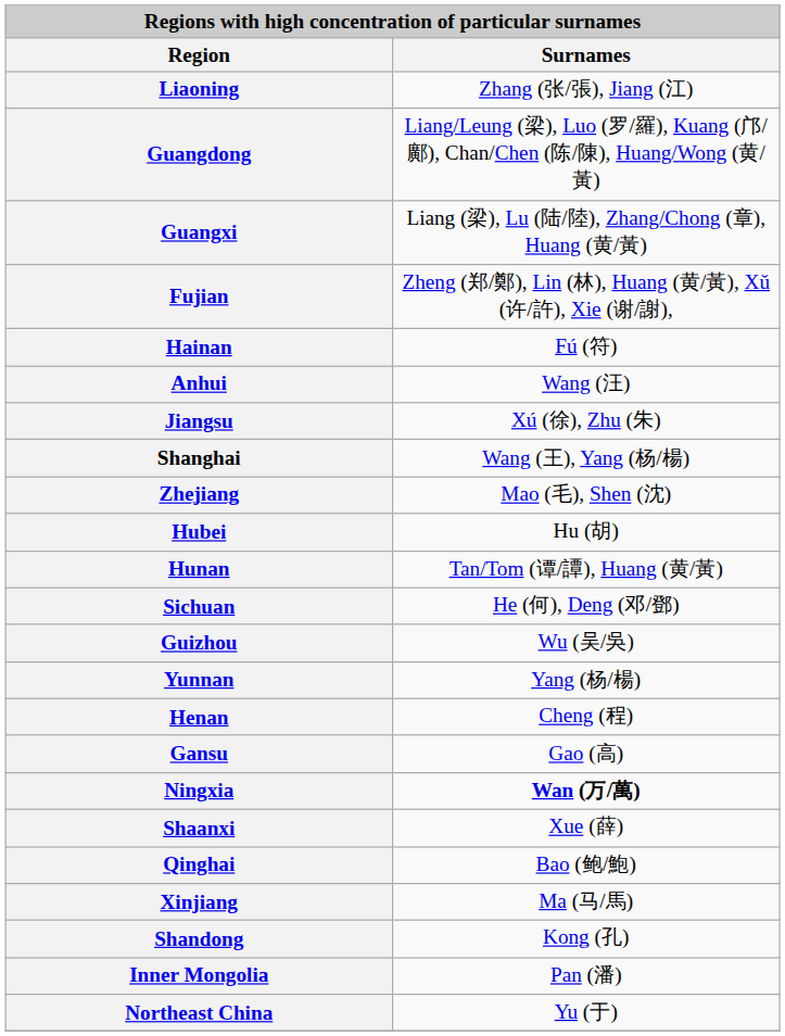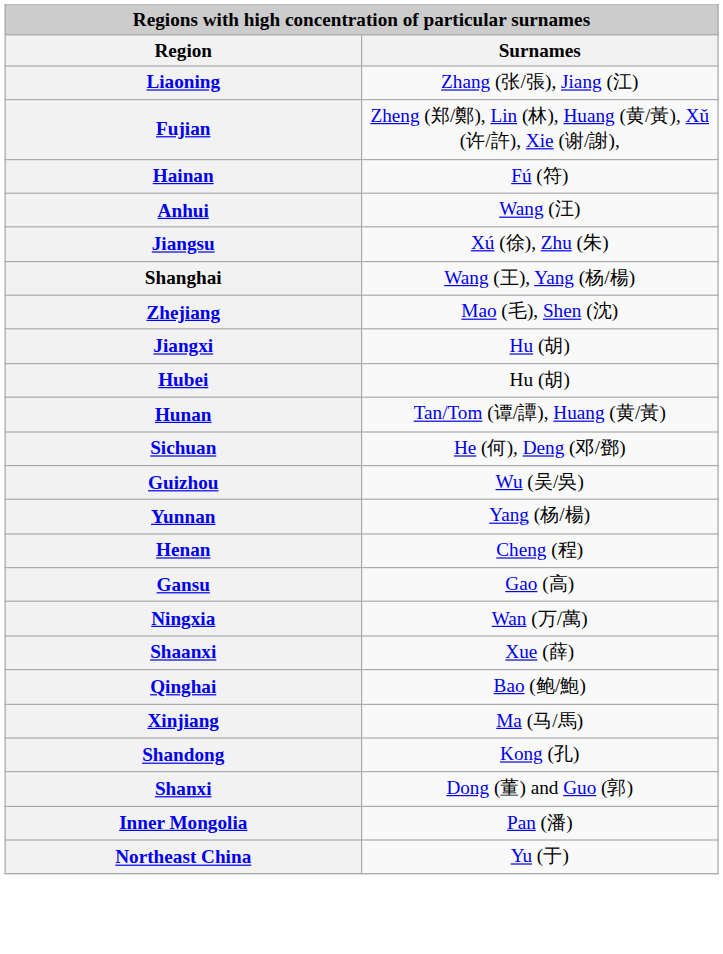 <table class="wikitable" align="right" style="text-align:center; width:30%">
 <tr>
 <th colspan="2" style="background:#ccc;">Regions with high concentration of particular surnames</th>
 </tr>
 <tr>
 <th width="33%">Region</th>
 <th width="33%">Surnames</th>
 </tr>
 <tr>
 <th><a href='#'>Liaoning</a></th>
 <td><a href='#'>Zhang</a> (张/張), <a href='#'>Jiang</a> (江)</td>
-</tr>
-<tr>
-<th><a href='#'>Guangdong</a></th>
-<td><a href='#'>Liang/Leung</a> (梁), <a href='#'>Luo</a> (罗/羅), <a href='#'>Kuang</a> (邝/鄺), Chan/<a href='#'>Chen</a> (陈/陳), <a href='#'>Huang/Wong</a> (黄/黃)</td>
-</tr>
-<tr>
-<th><a href='#'>Guangxi</a></th>
-<td>Liang (梁), <a href='#'>Lu</a> (陆/陸), <a href='#'>Zhang/Chong</a> (章), <a href='#'>Huang</a> (黄/黃)</td>
 </tr>
 <tr>
 <th><a href='#'>Fujian</a></th>
 <td><a href='#'>Zheng</a> (郑/鄭), <a href='#'>Lin</a> (林), <a href='#'>Huang</a> (黄/黃), <a href='#'>Xǔ</a> (许/許), <a href='#'>Xie</a> (谢/謝),</td>
 </tr>
 <tr>
 <th><a href='#'>Hainan</a></th>
 <td><a href='#'>Fú</a> (符)</td>
 </tr>
 <tr>
 <th><a href='#'>Anhui</a></th>
 <td><a href='#'>Wang</a> (汪)</td>
 </tr>
 <tr>
 <th><a href='#'>Jiangsu</a></th>
 <td><a href='#'>Xú</a> (徐), <a href='#'>Zhu</a> (朱)</td>
 </tr>
 <tr>
 <th>Shanghai</th>
 <td><a href='#'>Wang</a> (王), <a href='#'>Yang</a> (杨/楊)</td>
 </tr>
 <tr>
 <th><a href='#'>Zhejiang</a></th>
 <td><a href='#'>Mao</a> (毛), <a href='#'>Shen</a> (沈)</td>
+</tr>
+<tr>
+<th><a href='#'>Jiangxi</a></th>
+<td><a href='#'>Hu</a> (胡)</td>
 </tr>
 <tr>
 <th><a href='#'>Hubei</a></th>
 <td>Hu (胡)</td>
 </tr>
 <tr>
 <th><a href='#'>Hunan</a></th>
 <td><a href='#'>Tan/Tom</a> (谭/譚), <a href='#'>Huang</a> (黄/黃)</td>
 </tr>
 <tr>
 <th><a href='#'>Sichuan</a></th>
 <td><a href='#'>He</a> (何), <a href='#'>Deng</a> (邓/鄧)</td>
 </tr>
 <tr>
 <th><a href='#'>Guizhou</a></th>
 <td><a href='#'>Wu</a> (吴/吳)</td>
 </tr>
 <tr>
 <th><a href='#'>Yunnan</a></th>
 <td><a href='#'>Yang</a> (杨/楊)</td>
 </tr>
 <tr>
 <th><a href='#'>Henan</a></th>
 <td><a href='#'>Cheng</a> (程)</td>
 </tr>
 <tr>
 <th><a href='#'>Gansu</a></th>
 <td><a href='#'>Gao</a> (高)</td>
 </tr>
 <tr>
 <th><a href='#'>Ningxia</a></th>
-<td><strong><a href='#'>Wan</a> (万/萬)</strong></td>
+<td><a href='#'>Wan</a> (万/萬)</td>
 </tr>
 <tr>
 <th><a href='#'>Shaanxi</a></th>
 <td><a href='#'>Xue</a> (薛)</td>
 </tr>
 <tr>
 <th><a href='#'>Qinghai</a></th>
 <td><a href='#'>Bao</a> (鲍/鮑)</td>
 </tr>
 <tr>
 <th><a href='#'>Xinjiang</a></th>
 <td><a href='#'>Ma</a> (马/馬)</td>
 </tr>
 <tr>
 <th><a href='#'>Shandong</a></th>
 <td><a href='#'>Kong</a> (孔)</td>
 </tr>
 <tr>
+<th><a href='#'>Shanxi</a></th>
+<td><a href='#'>Dong</a> (董) and <a href='#'>Guo</a> (郭)</td>
+</tr>
+<tr>
 <th><a href='#'>Inner Mongolia</a></th>
 <td><a href='#'>Pan</a> (潘)</td>
 </tr>
 <tr>
 <th><a href='#'>Northeast China</a></th>
 <td><a href='#'>Yu</a> (于)</td>
 </tr>
 <tr>
 </tr>
 </table>
